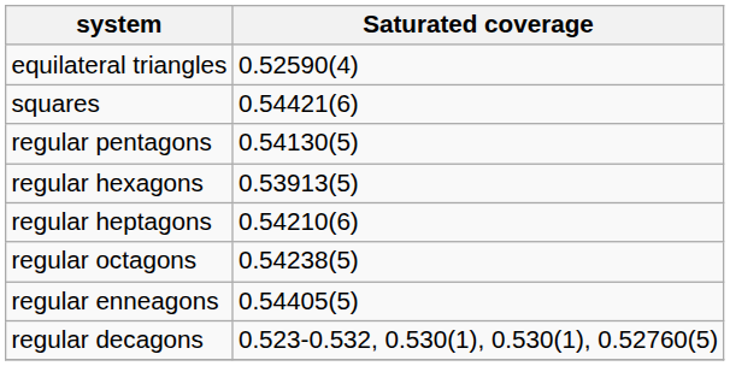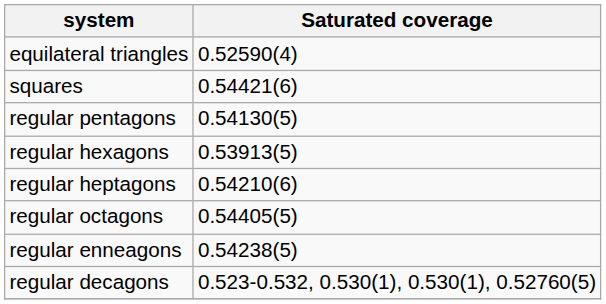 <table class="wikitable">
 <tr>
 <th>system</th>
 <th>Saturated coverage</th>
 </tr>
 <tr>
 <td>equilateral triangles</td>
 <td>0.52590(4)</td>
 </tr>
 <tr>
 <td>squares</td>
 <td>0.54421(6)</td>
 </tr>
 <tr>
 <td>regular pentagons</td>
 <td>0.54130(5)</td>
 </tr>
 <tr>
 <td>regular hexagons</td>
 <td>0.53913(5)</td>
 </tr>
 <tr>
 <td>regular heptagons</td>
 <td>0.54210(6)</td>
 </tr>
 <tr>
 <td>regular octagons</td>
-<td>0.54238(5)</td>
+<td>0.54405(5)</td>
 </tr>
 <tr>
 <td>regular enneagons</td>
-<td>0.54405(5)</td>
+<td>0.54238(5)</td>
 </tr>
 <tr>
 <td>regular decagons</td>
 <td>0.523-0.532, 0.530(1), 0.530(1), 0.52760(5)</td>
 </tr>
 <tr>
 </tr>
 </table>
